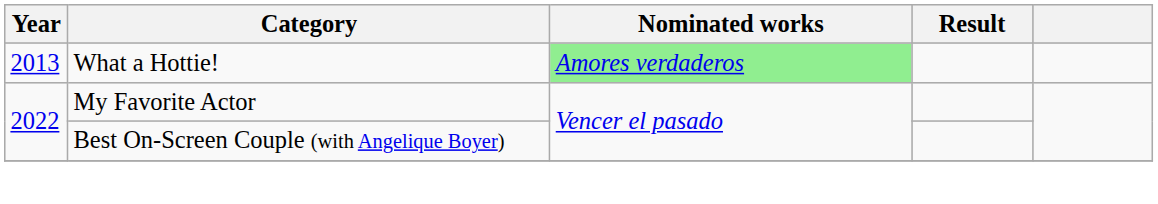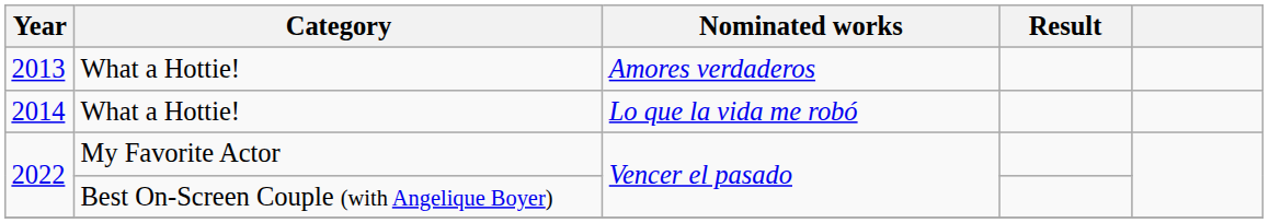 <table class="wikitable" width="85%">
 <tr>
 <th width="5%">Year</th>
 <th width="40%">Category</th>
 <th width="30%">Nominated works</th>
 <th width="10%">Result</th>
 <th width="10%"></th>
 </tr>
 <tr>
 <td><a href='#'>2013</a></td>
 <td>What a Hottie!</td>
-<td style="background: lightgreen;"><em><a href='#'>Amores verdaderos</a></em></td>
+<td><em><a href='#'>Amores verdaderos</a></em></td>
+<td></td>
+<td></td>
+</tr>
+<tr>
+<td><a href='#'>2014</a></td>
+<td>What a Hottie!</td>
+<td><em><a href='#'>Lo que la vida me robó</a></em></td>
 <td></td>
 <td></td>
 </tr>
 <tr>
 <td rowspan="2"><a href='#'>2022</a></td>
 <td>My Favorite Actor</td>
 <td rowspan="2"><em><a href='#'>Vencer el pasado</a></em></td>
 <td></td>
 <td rowspan="2"></td>
 </tr>
 <tr>
 <td>Best On-Screen Couple <small>(with <a href='#'>Angelique Boyer</a>)</small></td>
 <td></td>
 </tr>
 <tr>
 </tr>
 </table>
